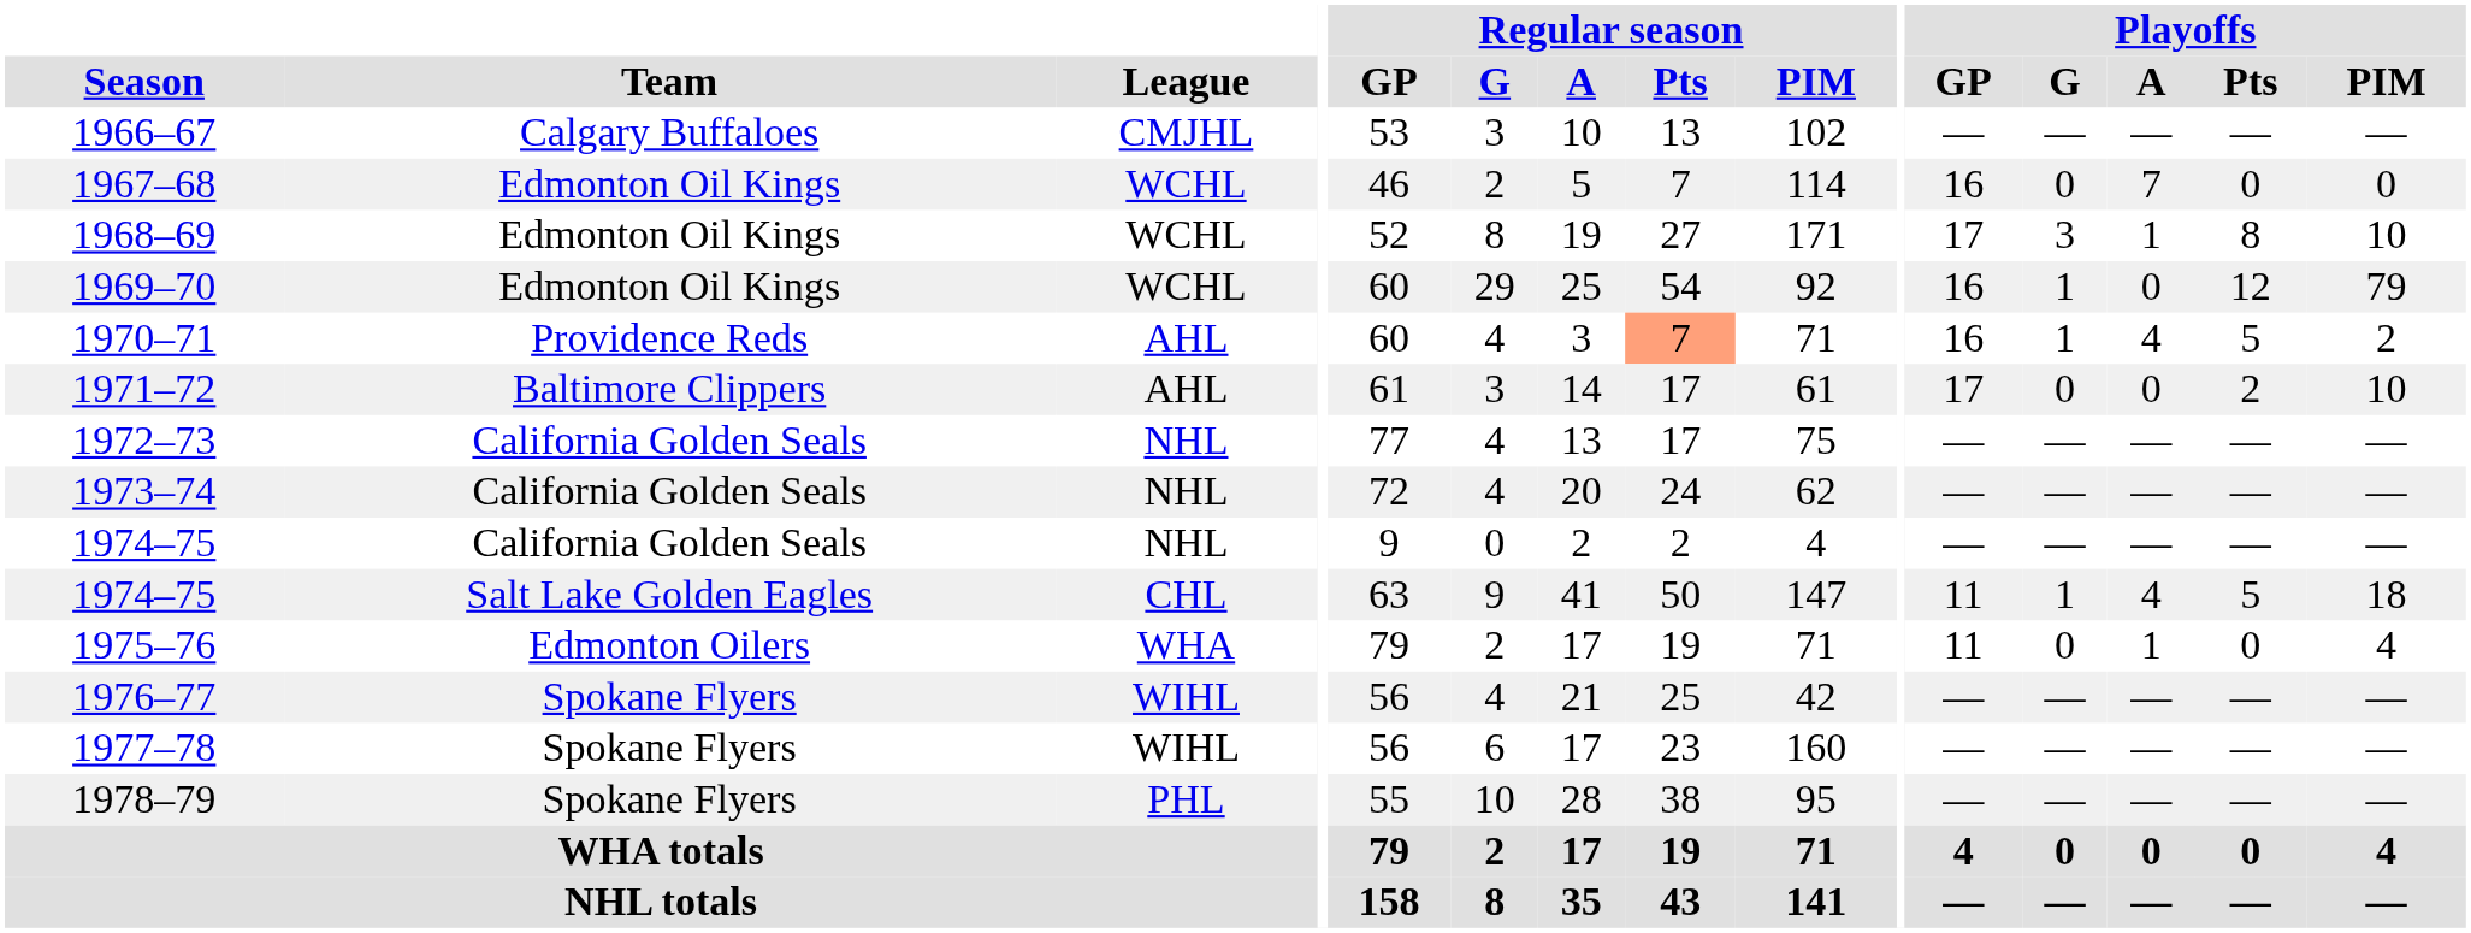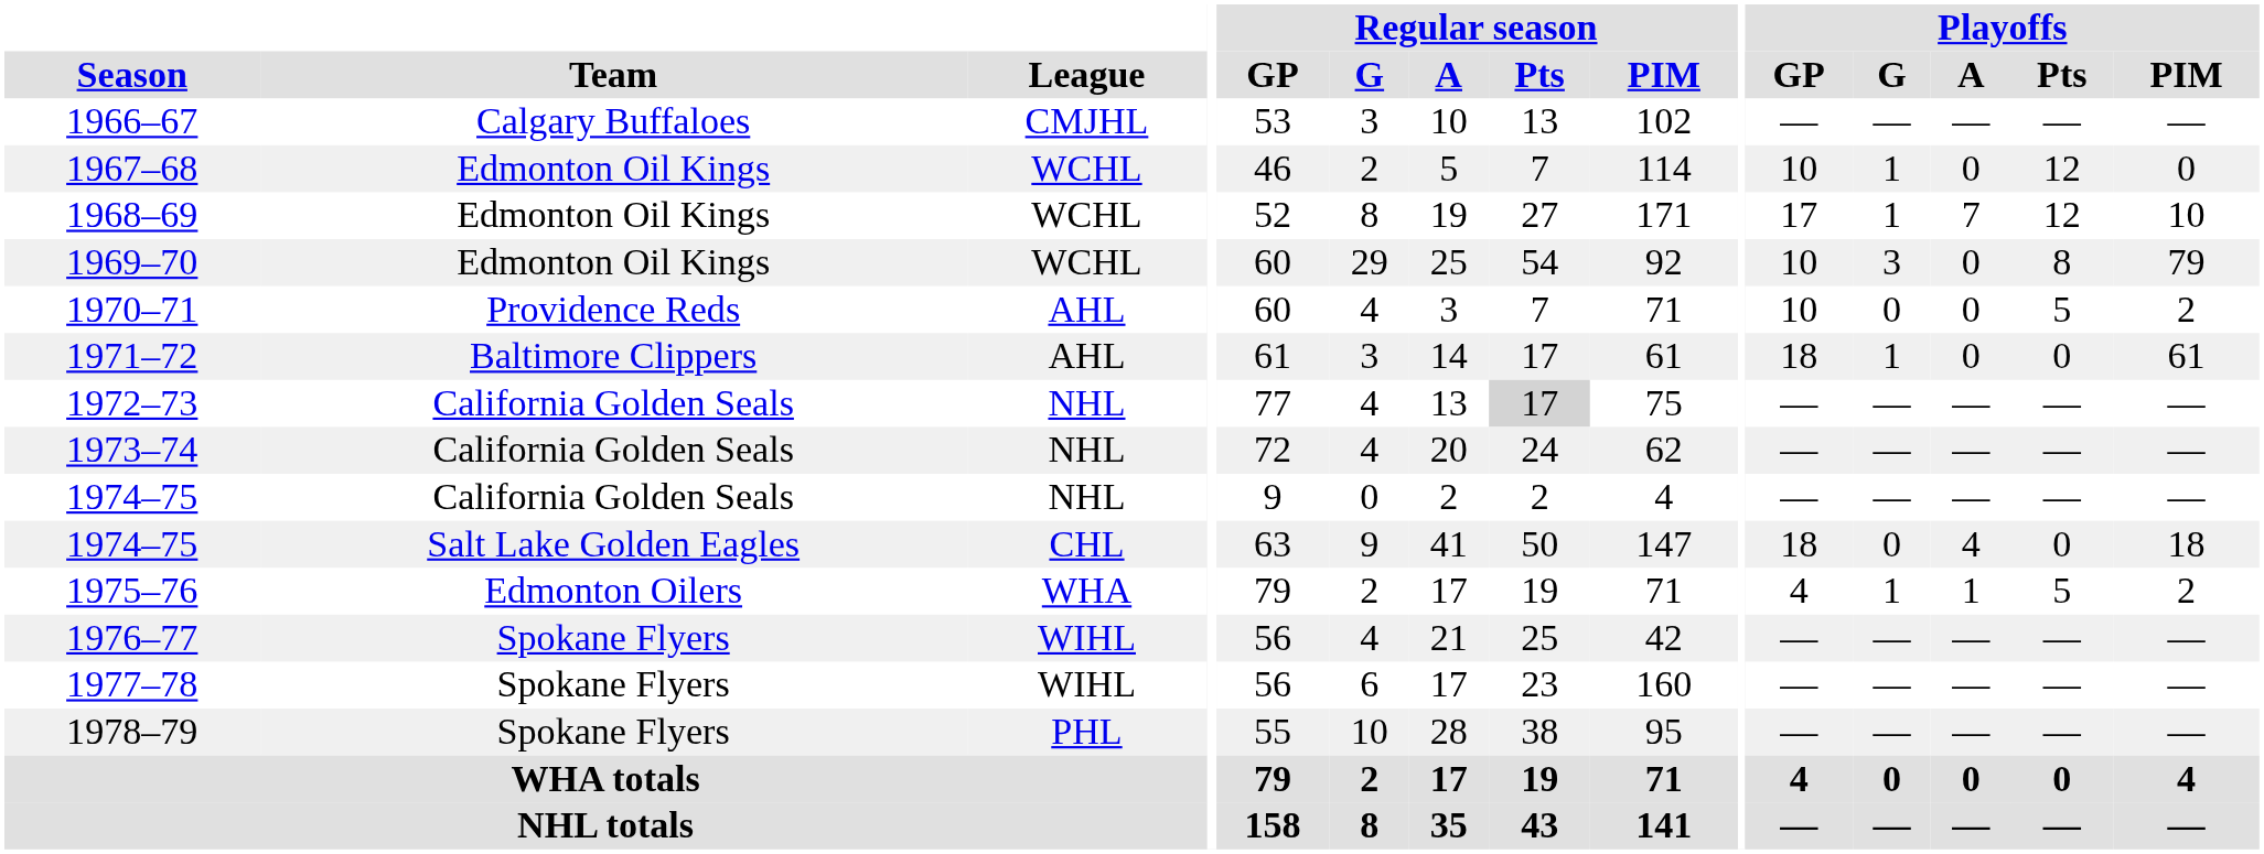 <table border="0" cellpadding="1" cellspacing="0" style="text-align:center; width:60em">
 <tr bgcolor="#e0e0e0">
 <th colspan="3" bgcolor="#ffffff"></th>
 <th rowspan="100" bgcolor="#ffffff"></th>
 <th colspan="5"><a href='#'>Regular season</a></th>
 <th rowspan="100" bgcolor="#ffffff"></th>
 <th colspan="5"><a href='#'>Playoffs</a></th>
 </tr>
 <tr bgcolor="#e0e0e0">
 <th><a href='#'>Season</a></th>
 <th>Team</th>
 <th>League</th>
 <th>GP</th>
 <th><a href='#'>G</a></th>
 <th><a href='#'>A</a></th>
 <th><a href='#'>Pts</a></th>
 <th><a href='#'>PIM</a></th>
 <th>GP</th>
 <th>G</th>
 <th>A</th>
 <th>Pts</th>
 <th>PIM</th>
 </tr>
 <tr>
 <td><a href='#'>1966–67</a></td>
 <td><a href='#'>Calgary Buffaloes</a></td>
 <td><a href='#'>CMJHL</a></td>
 <td>53</td>
 <td>3</td>
 <td>10</td>
 <td>13</td>
 <td>102</td>
 <td>—</td>
 <td>—</td>
 <td>—</td>
 <td>—</td>
 <td>—</td>
 </tr>
 <tr bgcolor="#f0f0f0">
 <td><a href='#'>1967–68</a></td>
 <td><a href='#'>Edmonton Oil Kings</a></td>
 <td><a href='#'>WCHL</a></td>
 <td>46</td>
 <td>2</td>
 <td>5</td>
 <td>7</td>
 <td>114</td>
-<td>16</td>
+<td>10</td>
+<td>1</td>
 <td>0</td>
-<td>7</td>
-<td>0</td>
+<td>12</td>
 <td>0</td>
 </tr>
 <tr>
 <td><a href='#'>1968–69</a></td>
 <td>Edmonton Oil Kings</td>
 <td>WCHL</td>
 <td>52</td>
 <td>8</td>
 <td>19</td>
 <td>27</td>
 <td>171</td>
 <td>17</td>
-<td>3</td>
 <td>1</td>
-<td>8</td>
+<td>7</td>
+<td>12</td>
 <td>10</td>
 </tr>
 <tr bgcolor="#f0f0f0">
 <td><a href='#'>1969–70</a></td>
 <td>Edmonton Oil Kings</td>
 <td>WCHL</td>
 <td>60</td>
 <td>29</td>
 <td>25</td>
 <td>54</td>
 <td>92</td>
-<td>16</td>
-<td>1</td>
+<td>10</td>
+<td>3</td>
 <td>0</td>
-<td>12</td>
+<td>8</td>
 <td>79</td>
 </tr>
 <tr>
 <td><a href='#'>1970–71</a></td>
 <td><a href='#'>Providence Reds</a></td>
 <td><a href='#'>AHL</a></td>
 <td>60</td>
 <td>4</td>
 <td>3</td>
-<td style="background: lightsalmon;">7</td>
+<td>7</td>
 <td>71</td>
-<td>16</td>
-<td>1</td>
-<td>4</td>
+<td>10</td>
+<td>0</td>
+<td>0</td>
 <td>5</td>
 <td>2</td>
 </tr>
 <tr bgcolor="#f0f0f0">
 <td><a href='#'>1971–72</a></td>
 <td><a href='#'>Baltimore Clippers</a></td>
 <td>AHL</td>
 <td>61</td>
 <td>3</td>
 <td>14</td>
 <td>17</td>
 <td>61</td>
-<td>17</td>
+<td>18</td>
+<td>1</td>
 <td>0</td>
 <td>0</td>
-<td>2</td>
-<td>10</td>
+<td>61</td>
 </tr>
 <tr>
 <td><a href='#'>1972–73</a></td>
 <td><a href='#'>California Golden Seals</a></td>
 <td><a href='#'>NHL</a></td>
 <td>77</td>
 <td>4</td>
 <td>13</td>
-<td>17</td>
+<td style="background: lightgrey;">17</td>
 <td>75</td>
 <td>—</td>
 <td>—</td>
 <td>—</td>
 <td>—</td>
 <td>—</td>
 </tr>
 <tr bgcolor="#f0f0f0">
 <td><a href='#'>1973–74</a></td>
 <td>California Golden Seals</td>
 <td>NHL</td>
 <td>72</td>
 <td>4</td>
 <td>20</td>
 <td>24</td>
 <td>62</td>
 <td>—</td>
 <td>—</td>
 <td>—</td>
 <td>—</td>
 <td>—</td>
 </tr>
 <tr>
 <td><a href='#'>1974–75</a></td>
 <td>California Golden Seals</td>
 <td>NHL</td>
 <td>9</td>
 <td>0</td>
 <td>2</td>
 <td>2</td>
 <td>4</td>
 <td>—</td>
 <td>—</td>
 <td>—</td>
 <td>—</td>
 <td>—</td>
 </tr>
 <tr bgcolor="#f0f0f0">
 <td><a href='#'>1974–75</a></td>
 <td><a href='#'>Salt Lake Golden Eagles</a></td>
 <td><a href='#'>CHL</a></td>
 <td>63</td>
 <td>9</td>
 <td>41</td>
 <td>50</td>
 <td>147</td>
-<td>11</td>
-<td>1</td>
+<td>18</td>
+<td>0</td>
 <td>4</td>
-<td>5</td>
+<td>0</td>
 <td>18</td>
 </tr>
 <tr>
 <td><a href='#'>1975–76</a></td>
 <td><a href='#'>Edmonton Oilers</a></td>
 <td><a href='#'>WHA</a></td>
 <td>79</td>
 <td>2</td>
 <td>17</td>
 <td>19</td>
 <td>71</td>
-<td>11</td>
-<td>0</td>
+<td>4</td>
 <td>1</td>
-<td>0</td>
-<td>4</td>
+<td>1</td>
+<td>5</td>
+<td>2</td>
 </tr>
 <tr bgcolor="#f0f0f0">
 <td><a href='#'>1976–77</a></td>
 <td><a href='#'>Spokane Flyers</a></td>
 <td><a href='#'>WIHL</a></td>
 <td>56</td>
 <td>4</td>
 <td>21</td>
 <td>25</td>
 <td>42</td>
 <td>—</td>
 <td>—</td>
 <td>—</td>
 <td>—</td>
 <td>—</td>
 </tr>
 <tr>
 <td><a href='#'>1977–78</a></td>
 <td>Spokane Flyers</td>
 <td>WIHL</td>
 <td>56</td>
 <td>6</td>
 <td>17</td>
 <td>23</td>
 <td>160</td>
 <td>—</td>
 <td>—</td>
 <td>—</td>
 <td>—</td>
 <td>—</td>
 </tr>
 <tr bgcolor="#f0f0f0">
 <td>1978–79</td>
 <td>Spokane Flyers</td>
 <td><a href='#'>PHL</a></td>
 <td>55</td>
 <td>10</td>
 <td>28</td>
 <td>38</td>
 <td>95</td>
 <td>—</td>
 <td>—</td>
 <td>—</td>
 <td>—</td>
 <td>—</td>
 </tr>
 <tr bgcolor="#e0e0e0">
 <th colspan="3">WHA totals</th>
 <th>79</th>
 <th>2</th>
 <th>17</th>
 <th>19</th>
 <th>71</th>
 <th>4</th>
 <th>0</th>
 <th>0</th>
 <th>0</th>
 <th>4</th>
 </tr>
 <tr bgcolor="#e0e0e0">
 <th colspan="3">NHL totals</th>
 <th>158</th>
 <th>8</th>
 <th>35</th>
 <th>43</th>
 <th>141</th>
 <th>—</th>
 <th>—</th>
 <th>—</th>
 <th>—</th>
 <th>—</th>
 </tr>
 </table>
